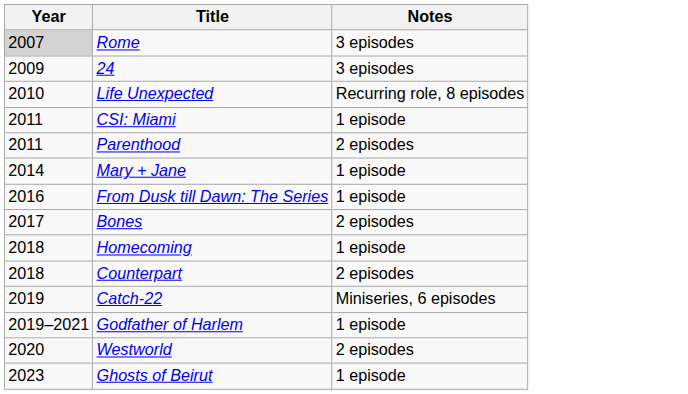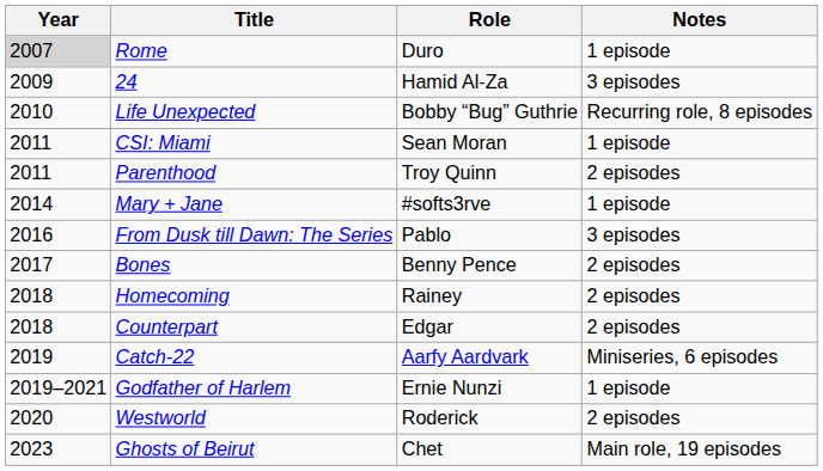 <table class="wikitable sortable">
 <tr>
 <th>Year</th>
 <th>Title</th>
+<th>Role</th>
 <th class="unsortable">Notes</th>
 </tr>
 <tr>
 <td style="background: lightgrey;">2007</td>
 <td><em><a href='#'>Rome</a></em></td>
-<td>3 episodes</td>
+<td>Duro</td>
+<td>1 episode</td>
 </tr>
 <tr>
 <td>2009</td>
 <td><em><a href='#'>24</a></em></td>
+<td>Hamid Al-Za</td>
 <td>3 episodes</td>
 </tr>
 <tr>
 <td>2010</td>
 <td><em><a href='#'>Life Unexpected</a></em></td>
+<td>Bobby “Bug” Guthrie</td>
 <td>Recurring role, 8 episodes</td>
 </tr>
 <tr>
 <td>2011</td>
 <td><em><a href='#'>CSI: Miami</a></em></td>
+<td>Sean Moran</td>
 <td>1 episode</td>
 </tr>
 <tr>
 <td>2011</td>
 <td><em><a href='#'>Parenthood</a></em></td>
+<td>Troy Quinn</td>
 <td>2 episodes</td>
 </tr>
 <tr>
 <td>2014</td>
 <td><em><a href='#'>Mary + Jane</a></em></td>
+<td>#softs3rve</td>
 <td>1 episode</td>
 </tr>
 <tr>
 <td>2016</td>
 <td><em><a href='#'>From Dusk till Dawn: The Series</a></em></td>
-<td>1 episode</td>
+<td>Pablo</td>
+<td>3 episodes</td>
 </tr>
 <tr>
 <td>2017</td>
 <td><em><a href='#'>Bones</a></em></td>
+<td>Benny Pence</td>
 <td>2 episodes</td>
 </tr>
 <tr>
 <td>2018</td>
 <td><em><a href='#'>Homecoming</a></em></td>
-<td>1 episode</td>
+<td>Rainey</td>
+<td>2 episodes</td>
 </tr>
 <tr>
 <td>2018</td>
 <td><em><a href='#'>Counterpart</a></em></td>
+<td>Edgar</td>
 <td>2 episodes</td>
 </tr>
 <tr>
 <td>2019</td>
 <td><em><a href='#'>Catch-22</a></em></td>
+<td><a href='#'>Aarfy Aardvark</a></td>
 <td>Miniseries, 6 episodes</td>
 </tr>
 <tr>
 <td>2019–2021</td>
 <td><em><a href='#'>Godfather of Harlem</a></em></td>
+<td>Ernie Nunzi</td>
 <td>1 episode</td>
 </tr>
 <tr>
 <td>2020</td>
 <td><em><a href='#'>Westworld</a></em></td>
+<td>Roderick</td>
 <td>2 episodes</td>
 </tr>
 <tr>
 <td>2023</td>
 <td><em><a href='#'>Ghosts of Beirut</a></em></td>
-<td>1 episode</td>
+<td>Chet</td>
+<td>Main role, 19 episodes</td>
 </tr>
 </table>
